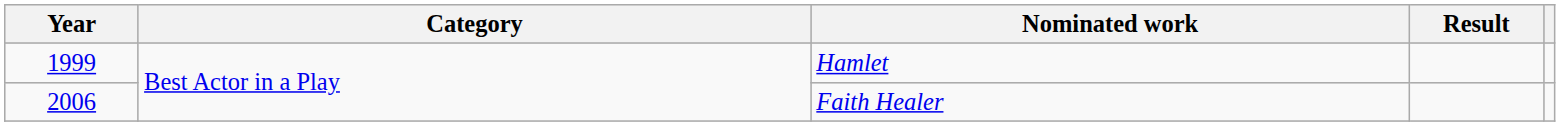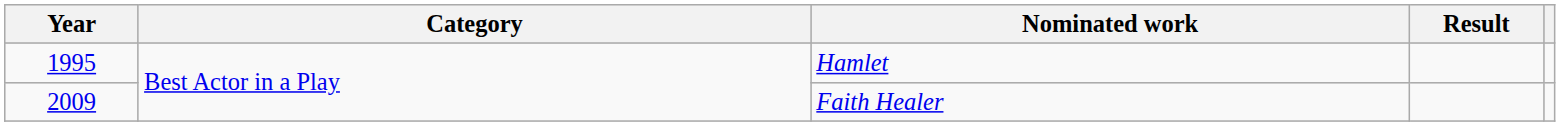 <table class=wikitable>
 <tr>
 <th scope="col" style="width:5em;">Year</th>
 <th scope="col" style="width:27em;">Category</th>
 <th scope="col" style="width:24em;">Nominated work</th>
 <th scope="col" style="width:5em;">Result</th>
 <th></th>
 </tr>
 <tr>
-<td style="text-align:center;"><a href='#'>1999</a></td>
+<td style="text-align:center;"><a href='#'>1995</a></td>
 <td rowspan=2><a href='#'>Best Actor in a Play</a></td>
 <td><em><a href='#'>Hamlet</a></em></td>
 <td></td>
 <td style="text-align:center;"></td>
 </tr>
 <tr>
-<td style="text-align:center;"><a href='#'>2006</a></td>
+<td style="text-align:center;"><a href='#'>2009</a></td>
 <td><em><a href='#'>Faith Healer</a></em></td>
 <td></td>
 <td style="text-align:center;"></td>
 </tr>
 </table>
